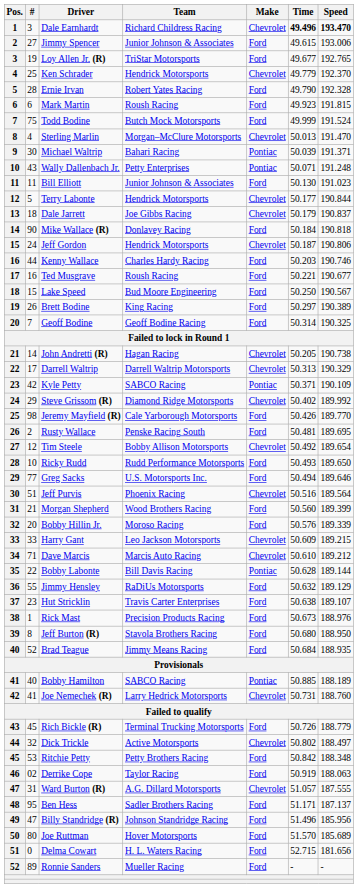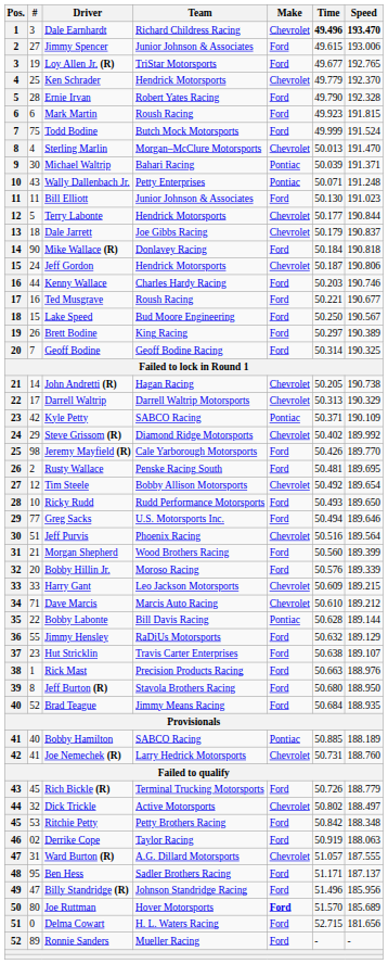 <table class="wikitable" style="font-size:95%">
 <tr>
 <th>Pos.</th>
 <th>#</th>
 <th>Driver</th>
 <th>Team</th>
 <th>Make</th>
 <th>Time</th>
 <th>Speed</th>
 </tr>
 <tr>
 <th>1</th>
 <td>3</td>
 <td><a href='#'>Dale Earnhardt</a></td>
 <td><a href='#'>Richard Childress Racing</a></td>
 <td><a href='#'>Chevrolet</a></td>
 <td><strong>49.496</strong></td>
 <td><strong>193.470</strong></td>
 </tr>
 <tr>
 <th>2</th>
 <td>27</td>
 <td><a href='#'>Jimmy Spencer</a></td>
 <td><a href='#'>Junior Johnson & Associates</a></td>
 <td><a href='#'>Ford</a></td>
 <td>49.615</td>
 <td>193.006</td>
 </tr>
 <tr>
 <th>3</th>
 <td>19</td>
 <td><a href='#'>Loy Allen Jr.</a> <strong>(R)</strong></td>
 <td><a href='#'>TriStar Motorsports</a></td>
 <td><a href='#'>Ford</a></td>
 <td>49.677</td>
 <td>192.765</td>
 </tr>
 <tr>
 <th>4</th>
 <td>25</td>
 <td><a href='#'>Ken Schrader</a></td>
 <td><a href='#'>Hendrick Motorsports</a></td>
 <td><a href='#'>Chevrolet</a></td>
 <td>49.779</td>
 <td>192.370</td>
 </tr>
 <tr>
 <th>5</th>
 <td>28</td>
 <td><a href='#'>Ernie Irvan</a></td>
 <td><a href='#'>Robert Yates Racing</a></td>
 <td><a href='#'>Ford</a></td>
 <td>49.790</td>
 <td>192.328</td>
 </tr>
 <tr>
 <th>6</th>
 <td>6</td>
 <td><a href='#'>Mark Martin</a></td>
 <td><a href='#'>Roush Racing</a></td>
 <td><a href='#'>Ford</a></td>
 <td>49.923</td>
 <td>191.815</td>
 </tr>
 <tr>
 <th>7</th>
 <td>75</td>
 <td><a href='#'>Todd Bodine</a></td>
 <td><a href='#'>Butch Mock Motorsports</a></td>
 <td><a href='#'>Ford</a></td>
 <td>49.999</td>
 <td>191.524</td>
 </tr>
 <tr>
 <th>8</th>
 <td>4</td>
 <td><a href='#'>Sterling Marlin</a></td>
 <td><a href='#'>Morgan–McClure Motorsports</a></td>
 <td><a href='#'>Chevrolet</a></td>
 <td>50.013</td>
 <td>191.470</td>
 </tr>
 <tr>
 <th>9</th>
 <td>30</td>
 <td><a href='#'>Michael Waltrip</a></td>
 <td><a href='#'>Bahari Racing</a></td>
 <td><a href='#'>Pontiac</a></td>
 <td>50.039</td>
 <td>191.371</td>
 </tr>
 <tr>
 <th>10</th>
 <td>43</td>
 <td><a href='#'>Wally Dallenbach Jr.</a></td>
 <td><a href='#'>Petty Enterprises</a></td>
 <td><a href='#'>Pontiac</a></td>
 <td>50.071</td>
 <td>191.248</td>
 </tr>
 <tr>
 <th>11</th>
 <td>11</td>
 <td><a href='#'>Bill Elliott</a></td>
 <td><a href='#'>Junior Johnson & Associates</a></td>
 <td><a href='#'>Ford</a></td>
 <td>50.130</td>
 <td>191.023</td>
 </tr>
 <tr>
 <th>12</th>
 <td>5</td>
 <td><a href='#'>Terry Labonte</a></td>
 <td><a href='#'>Hendrick Motorsports</a></td>
 <td><a href='#'>Chevrolet</a></td>
 <td>50.177</td>
 <td>190.844</td>
 </tr>
 <tr>
 <th>13</th>
 <td>18</td>
 <td><a href='#'>Dale Jarrett</a></td>
 <td><a href='#'>Joe Gibbs Racing</a></td>
 <td><a href='#'>Chevrolet</a></td>
 <td>50.179</td>
 <td>190.837</td>
 </tr>
 <tr>
 <th>14</th>
 <td>90</td>
 <td><a href='#'>Mike Wallace</a> <strong>(R)</strong></td>
 <td><a href='#'>Donlavey Racing</a></td>
 <td><a href='#'>Ford</a></td>
 <td>50.184</td>
 <td>190.818</td>
 </tr>
 <tr>
 <th>15</th>
 <td>24</td>
 <td><a href='#'>Jeff Gordon</a></td>
 <td><a href='#'>Hendrick Motorsports</a></td>
 <td><a href='#'>Chevrolet</a></td>
 <td>50.187</td>
 <td>190.806</td>
 </tr>
 <tr>
 <th>16</th>
 <td>44</td>
 <td><a href='#'>Kenny Wallace</a></td>
 <td><a href='#'>Charles Hardy Racing</a></td>
 <td><a href='#'>Ford</a></td>
 <td>50.203</td>
 <td>190.746</td>
 </tr>
 <tr>
 <th>17</th>
 <td>16</td>
 <td><a href='#'>Ted Musgrave</a></td>
 <td><a href='#'>Roush Racing</a></td>
 <td><a href='#'>Ford</a></td>
 <td>50.221</td>
 <td>190.677</td>
 </tr>
 <tr>
 <th>18</th>
 <td>15</td>
 <td><a href='#'>Lake Speed</a></td>
 <td><a href='#'>Bud Moore Engineering</a></td>
 <td><a href='#'>Ford</a></td>
 <td>50.250</td>
 <td>190.567</td>
 </tr>
 <tr>
 <th>19</th>
 <td>26</td>
 <td><a href='#'>Brett Bodine</a></td>
 <td><a href='#'>King Racing</a></td>
 <td><a href='#'>Ford</a></td>
 <td>50.297</td>
 <td>190.389</td>
 </tr>
 <tr>
 <th>20</th>
 <td>7</td>
 <td><a href='#'>Geoff Bodine</a></td>
 <td><a href='#'>Geoff Bodine Racing</a></td>
 <td><a href='#'>Ford</a></td>
 <td>50.314</td>
 <td>190.325</td>
 </tr>
 <tr>
 <th colspan="7">Failed to lock in Round 1</th>
 </tr>
 <tr>
 <th>21</th>
 <td>14</td>
 <td><a href='#'>John Andretti</a> <strong>(R)</strong></td>
 <td><a href='#'>Hagan Racing</a></td>
 <td><a href='#'>Chevrolet</a></td>
 <td>50.205</td>
 <td>190.738</td>
 </tr>
 <tr>
 <th>22</th>
 <td>17</td>
 <td><a href='#'>Darrell Waltrip</a></td>
 <td><a href='#'>Darrell Waltrip Motorsports</a></td>
 <td><a href='#'>Chevrolet</a></td>
 <td>50.313</td>
 <td>190.329</td>
 </tr>
 <tr>
 <th>23</th>
 <td>42</td>
 <td><a href='#'>Kyle Petty</a></td>
 <td><a href='#'>SABCO Racing</a></td>
 <td><a href='#'>Pontiac</a></td>
 <td>50.371</td>
 <td>190.109</td>
 </tr>
 <tr>
 <th>24</th>
 <td>29</td>
 <td><a href='#'>Steve Grissom</a> <strong>(R)</strong></td>
 <td><a href='#'>Diamond Ridge Motorsports</a></td>
 <td><a href='#'>Chevrolet</a></td>
 <td>50.402</td>
 <td>189.992</td>
 </tr>
 <tr>
 <th>25</th>
 <td>98</td>
 <td><a href='#'>Jeremy Mayfield</a> <strong>(R)</strong></td>
 <td><a href='#'>Cale Yarborough Motorsports</a></td>
 <td><a href='#'>Ford</a></td>
 <td>50.426</td>
 <td>189.770</td>
 </tr>
 <tr>
 <th>26</th>
 <td>2</td>
 <td><a href='#'>Rusty Wallace</a></td>
 <td><a href='#'>Penske Racing South</a></td>
 <td><a href='#'>Ford</a></td>
 <td>50.481</td>
 <td>189.695</td>
 </tr>
 <tr>
 <th>27</th>
 <td>12</td>
 <td><a href='#'>Tim Steele</a></td>
 <td><a href='#'>Bobby Allison Motorsports</a></td>
 <td><a href='#'>Chevrolet</a></td>
 <td>50.492</td>
 <td>189.654</td>
 </tr>
 <tr>
 <th>28</th>
 <td>10</td>
 <td><a href='#'>Ricky Rudd</a></td>
 <td><a href='#'>Rudd Performance Motorsports</a></td>
 <td><a href='#'>Ford</a></td>
 <td>50.493</td>
 <td>189.650</td>
 </tr>
 <tr>
 <th>29</th>
 <td>77</td>
 <td><a href='#'>Greg Sacks</a></td>
 <td><a href='#'>U.S. Motorsports Inc.</a></td>
 <td><a href='#'>Ford</a></td>
 <td>50.494</td>
 <td>189.646</td>
 </tr>
 <tr>
 <th>30</th>
 <td>51</td>
 <td><a href='#'>Jeff Purvis</a></td>
 <td><a href='#'>Phoenix Racing</a></td>
 <td><a href='#'>Chevrolet</a></td>
 <td>50.516</td>
 <td>189.564</td>
 </tr>
 <tr>
 <th>31</th>
 <td>21</td>
 <td><a href='#'>Morgan Shepherd</a></td>
 <td><a href='#'>Wood Brothers Racing</a></td>
 <td><a href='#'>Ford</a></td>
 <td>50.560</td>
 <td>189.399</td>
 </tr>
 <tr>
 <th>32</th>
 <td>20</td>
 <td><a href='#'>Bobby Hillin Jr.</a></td>
 <td><a href='#'>Moroso Racing</a></td>
 <td><a href='#'>Ford</a></td>
 <td>50.576</td>
 <td>189.339</td>
 </tr>
 <tr>
 <th>33</th>
 <td>33</td>
 <td><a href='#'>Harry Gant</a></td>
 <td><a href='#'>Leo Jackson Motorsports</a></td>
 <td><a href='#'>Chevrolet</a></td>
 <td>50.609</td>
 <td>189.215</td>
 </tr>
 <tr>
 <th>34</th>
 <td>71</td>
 <td><a href='#'>Dave Marcis</a></td>
 <td><a href='#'>Marcis Auto Racing</a></td>
 <td><a href='#'>Chevrolet</a></td>
 <td>50.610</td>
 <td>189.212</td>
 </tr>
 <tr>
 <th>35</th>
 <td>22</td>
 <td><a href='#'>Bobby Labonte</a></td>
 <td><a href='#'>Bill Davis Racing</a></td>
 <td><a href='#'>Pontiac</a></td>
 <td>50.628</td>
 <td>189.144</td>
 </tr>
 <tr>
 <th>36</th>
 <td>55</td>
 <td><a href='#'>Jimmy Hensley</a></td>
 <td><a href='#'>RaDiUs Motorsports</a></td>
 <td><a href='#'>Ford</a></td>
 <td>50.632</td>
 <td>189.129</td>
 </tr>
 <tr>
 <th>37</th>
 <td>23</td>
 <td><a href='#'>Hut Stricklin</a></td>
 <td><a href='#'>Travis Carter Enterprises</a></td>
 <td><a href='#'>Ford</a></td>
 <td>50.638</td>
 <td>189.107</td>
 </tr>
 <tr>
 <th>38</th>
 <td>1</td>
 <td><a href='#'>Rick Mast</a></td>
 <td><a href='#'>Precision Products Racing</a></td>
 <td><a href='#'>Ford</a></td>
-<td>50.673</td>
+<td>50.663</td>
 <td>188.976</td>
 </tr>
 <tr>
 <th>39</th>
 <td>8</td>
 <td><a href='#'>Jeff Burton</a> <strong>(R)</strong></td>
 <td><a href='#'>Stavola Brothers Racing</a></td>
 <td><a href='#'>Ford</a></td>
 <td>50.680</td>
 <td>188.950</td>
 </tr>
 <tr>
 <th>40</th>
 <td>52</td>
 <td><a href='#'>Brad Teague</a></td>
 <td><a href='#'>Jimmy Means Racing</a></td>
 <td><a href='#'>Ford</a></td>
 <td>50.684</td>
 <td>188.935</td>
 </tr>
 <tr>
 <th colspan="7">Provisionals</th>
 </tr>
 <tr>
 <th>41</th>
 <td>40</td>
 <td><a href='#'>Bobby Hamilton</a></td>
 <td><a href='#'>SABCO Racing</a></td>
 <td><a href='#'>Pontiac</a></td>
 <td>50.885</td>
 <td>188.189</td>
 </tr>
 <tr>
 <th>42</th>
 <td>41</td>
 <td><a href='#'>Joe Nemechek</a> <strong>(R)</strong></td>
 <td><a href='#'>Larry Hedrick Motorsports</a></td>
 <td><a href='#'>Chevrolet</a></td>
 <td>50.731</td>
 <td>188.760</td>
 </tr>
 <tr>
 <th colspan="7">Failed to qualify</th>
 </tr>
 <tr>
 <th>43</th>
 <td>45</td>
 <td><a href='#'>Rich Bickle</a> <strong>(R)</strong></td>
 <td><a href='#'>Terminal Trucking Motorsports</a></td>
 <td><a href='#'>Ford</a></td>
 <td>50.726</td>
 <td>188.779</td>
 </tr>
 <tr>
 <th>44</th>
 <td>32</td>
 <td><a href='#'>Dick Trickle</a></td>
 <td><a href='#'>Active Motorsports</a></td>
 <td><a href='#'>Chevrolet</a></td>
 <td>50.802</td>
 <td>188.497</td>
 </tr>
 <tr>
 <th>45</th>
 <td>53</td>
 <td><a href='#'>Ritchie Petty</a></td>
 <td><a href='#'>Petty Brothers Racing</a></td>
 <td><a href='#'>Ford</a></td>
 <td>50.842</td>
 <td>188.348</td>
 </tr>
 <tr>
 <th>46</th>
 <td>02</td>
 <td><a href='#'>Derrike Cope</a></td>
 <td><a href='#'>Taylor Racing</a></td>
 <td><a href='#'>Ford</a></td>
 <td>50.919</td>
 <td>188.063</td>
 </tr>
 <tr>
 <th>47</th>
 <td>31</td>
 <td><a href='#'>Ward Burton</a> <strong>(R)</strong></td>
 <td><a href='#'>A.G. Dillard Motorsports</a></td>
 <td><a href='#'>Chevrolet</a></td>
 <td>51.057</td>
 <td>187.555</td>
 </tr>
 <tr>
 <th>48</th>
 <td>95</td>
 <td><a href='#'>Ben Hess</a></td>
 <td><a href='#'>Sadler Brothers Racing</a></td>
 <td><a href='#'>Ford</a></td>
 <td>51.171</td>
 <td>187.137</td>
 </tr>
 <tr>
 <th>49</th>
 <td>47</td>
 <td><a href='#'>Billy Standridge</a> <strong>(R)</strong></td>
 <td><a href='#'>Johnson Standridge Racing</a></td>
 <td><a href='#'>Ford</a></td>
 <td>51.496</td>
 <td>185.956</td>
 </tr>
 <tr>
 <th>50</th>
 <td>80</td>
 <td><a href='#'>Joe Ruttman</a></td>
 <td><a href='#'>Hover Motorsports</a></td>
-<td><a href='#'>Ford</a></td>
+<td><strong><a href='#'>Ford</a></strong></td>
 <td>51.570</td>
 <td>185.689</td>
 </tr>
 <tr>
 <th>51</th>
 <td>0</td>
 <td><a href='#'>Delma Cowart</a></td>
 <td><a href='#'>H. L. Waters Racing</a></td>
 <td><a href='#'>Ford</a></td>
 <td>52.715</td>
 <td>181.656</td>
 </tr>
 <tr>
 <th>52</th>
 <td>89</td>
 <td><a href='#'>Ronnie Sanders</a></td>
 <td><a href='#'>Mueller Racing</a></td>
 <td><a href='#'>Ford</a></td>
 <td>-</td>
 <td>-</td>
 </tr>
 <tr>
 <th colspan="7"></th>
 </tr>
 <tr>
 <th colspan="7"></th>
 </tr>
 </table>
